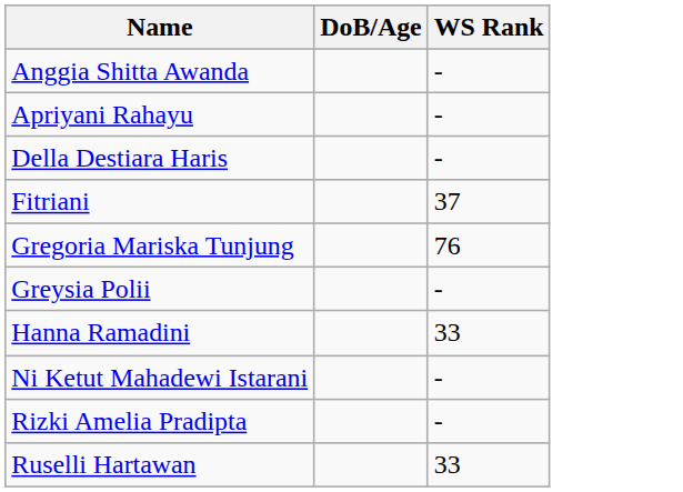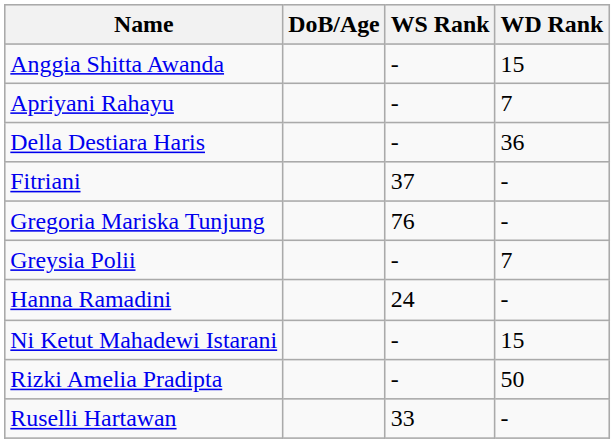 <table class="wikitable" style="text-align: left; font-size:95%;">
 <tr>
 <th>Name</th>
 <th>DoB/Age</th>
 <th>WS Rank</th>
+<th>WD Rank</th>
 </tr>
 <tr>
 <td><a href='#'>Anggia Shitta Awanda</a></td>
 <td></td>
 <td>-</td>
+<td>15</td>
 </tr>
 <tr>
 <td><a href='#'>Apriyani Rahayu</a></td>
 <td></td>
 <td>-</td>
+<td>7</td>
 </tr>
 <tr>
 <td><a href='#'>Della Destiara Haris</a></td>
 <td></td>
 <td>-</td>
+<td>36</td>
 </tr>
 <tr>
 <td><a href='#'>Fitriani</a></td>
 <td></td>
 <td>37</td>
+<td>-</td>
 </tr>
 <tr>
 <td><a href='#'>Gregoria Mariska Tunjung</a></td>
 <td></td>
 <td>76</td>
+<td>-</td>
 </tr>
 <tr>
 <td><a href='#'>Greysia Polii</a></td>
 <td></td>
 <td>-</td>
+<td>7</td>
 </tr>
 <tr>
 <td><a href='#'>Hanna Ramadini</a></td>
 <td></td>
-<td>33</td>
+<td>24</td>
+<td>-</td>
 </tr>
 <tr>
 <td><a href='#'>Ni Ketut Mahadewi Istarani</a></td>
 <td></td>
 <td>-</td>
+<td>15</td>
 </tr>
 <tr>
 <td><a href='#'>Rizki Amelia Pradipta</a></td>
 <td></td>
 <td>-</td>
+<td>50</td>
 </tr>
 <tr>
 <td><a href='#'>Ruselli Hartawan</a></td>
 <td></td>
 <td>33</td>
+<td>-</td>
 </tr>
 </table>
